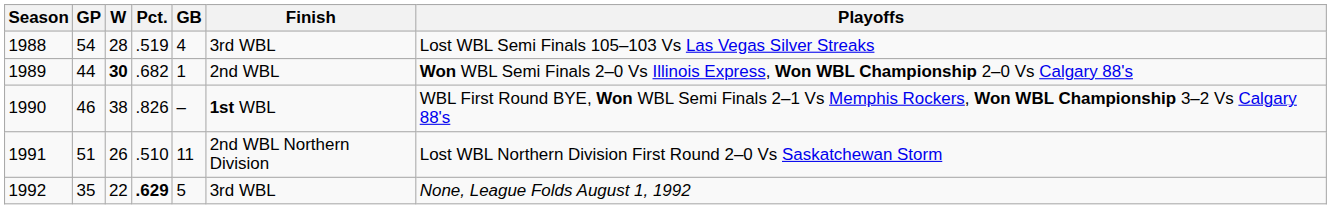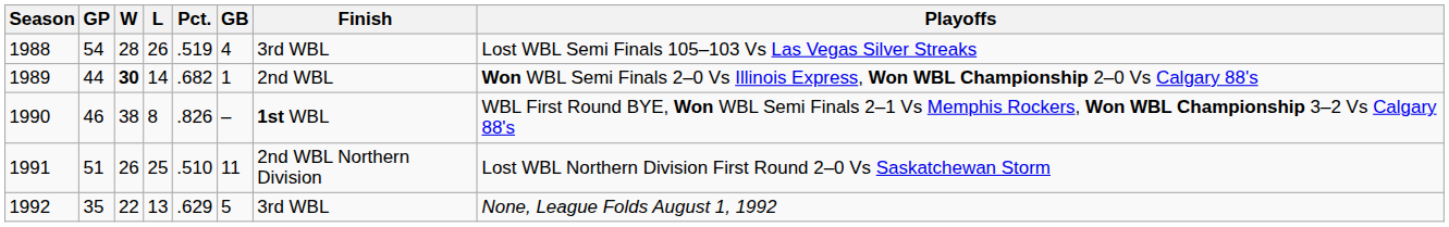 <table class="wikitable">
 <tr>
 <th>Season</th>
 <th>GP</th>
 <th>W</th>
+<th>L</th>
 <th>Pct.</th>
 <th>GB</th>
 <th>Finish</th>
 <th>Playoffs</th>
 </tr>
 <tr>
 <td>1988</td>
 <td>54</td>
 <td>28</td>
+<td>26</td>
 <td>.519</td>
 <td>4</td>
 <td>3rd WBL</td>
 <td>Lost WBL Semi Finals 105–103 Vs <a href='#'>Las Vegas Silver Streaks</a></td>
 </tr>
 <tr>
 <td>1989</td>
 <td>44</td>
 <td><strong>30</strong></td>
+<td>14</td>
 <td>.682</td>
 <td>1</td>
 <td>2nd WBL</td>
 <td><strong>Won</strong> WBL Semi Finals 2–0 Vs <a href='#'>Illinois Express</a>, <strong>Won WBL Championship</strong> 2–0 Vs <a href='#'>Calgary 88's</a></td>
 </tr>
 <tr>
 <td>1990</td>
 <td>46</td>
 <td>38</td>
+<td>8</td>
 <td>.826</td>
 <td>–</td>
 <td><strong>1st</strong> WBL</td>
 <td>WBL First Round BYE, <strong>Won</strong> WBL Semi Finals 2–1 Vs <a href='#'>Memphis Rockers</a>, <strong>Won</strong> <strong>WBL Championship</strong> 3–2 Vs <a href='#'>Calgary 88's</a></td>
 </tr>
 <tr>
 <td>1991</td>
 <td>51</td>
 <td>26</td>
+<td>25</td>
 <td>.510</td>
 <td>11</td>
 <td>2nd WBL Northern Division</td>
 <td>Lost WBL Northern Division First Round 2–0 Vs <a href='#'>Saskatchewan Storm</a></td>
 </tr>
 <tr>
 <td>1992</td>
 <td>35</td>
 <td>22</td>
-<td><strong>.629</strong></td>
+<td>13</td>
+<td>.629</td>
 <td>5</td>
 <td>3rd WBL</td>
 <td><em>None, League Folds August 1, 1992</em></td>
 </tr>
 </table>
